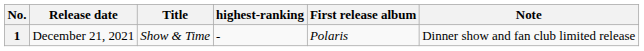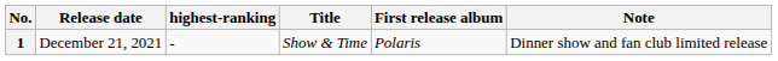 <table class="wikitable">
 <tr>
 <th>No.</th>
 <th>Release date</th>
+<th>highest-ranking</th>
 <th>Title</th>
-<th>highest-ranking</th>
 <th>First release album</th>
 <th>Note</th>
 </tr>
 <tr>
 <th>1</th>
 <td>December 21, 2021</td>
+<td>-</td>
 <td><em>Show & Time</em></td>
-<td>-</td>
 <td><em>Polaris</em></td>
 <td>Dinner show and fan club limited release</td>
 </tr>
 </table>
